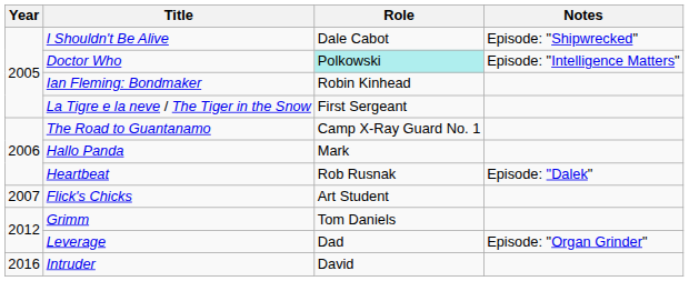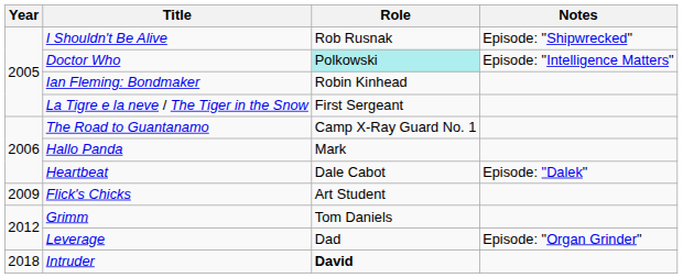 <table class="wikitable">
 <tr>
 <th>Year</th>
 <th>Title</th>
 <th>Role</th>
 <th>Notes</th>
 </tr>
 <tr>
 <td rowspan="4">2005</td>
 <td><em><a href='#'>I Shouldn't Be Alive</a></em></td>
-<td>Dale Cabot</td>
+<td>Rob Rusnak</td>
 <td>Episode: "<a href='#'>Shipwrecked</a>"</td>
 </tr>
 <tr>
 <td><em><a href='#'>Doctor Who</a></em></td>
 <td style="background: paleturquoise;">Polkowski</td>
 <td>Episode: "<a href='#'>Intelligence Matters</a>"</td>
 </tr>
 <tr>
 <td><em><a href='#'>Ian Fleming: Bondmaker</a></em></td>
 <td>Robin Kinhead</td>
 <td></td>
 </tr>
 <tr>
 <td><em><a href='#'>La Tigre e la neve</a></em> / <em><a href='#'>The Tiger in the Snow</a></em></td>
 <td>First Sergeant</td>
 <td></td>
 </tr>
 <tr>
 <td rowspan="3">2006</td>
 <td><em><a href='#'>The Road to Guantanamo</a></em></td>
 <td>Camp X-Ray Guard No. 1</td>
 <td></td>
 </tr>
 <tr>
 <td><em><a href='#'>Hallo Panda</a></em></td>
 <td>Mark</td>
 <td></td>
 </tr>
 <tr>
 <td><em><a href='#'>Heartbeat</a></em></td>
-<td>Rob Rusnak</td>
+<td>Dale Cabot</td>
 <td>Episode: <a href='#'>"Dalek</a>"</td>
 </tr>
 <tr>
-<td>2007</td>
+<td>2009</td>
 <td><em><a href='#'>Flick's Chicks</a></em></td>
 <td>Art Student</td>
 <td></td>
 </tr>
 <tr>
 <td rowspan="2">2012</td>
 <td><em><a href='#'>Grimm</a></em></td>
 <td>Tom Daniels</td>
 <td></td>
 </tr>
 <tr>
 <td><em><a href='#'>Leverage</a></em></td>
 <td>Dad</td>
 <td>Episode: "<a href='#'>Organ Grinder</a>"</td>
 </tr>
 <tr>
-<td>2016</td>
+<td>2018</td>
 <td><em><a href='#'>Intruder</a></em></td>
-<td>David</td>
+<td><strong>David</strong></td>
 <td></td>
 </tr>
 </table>
